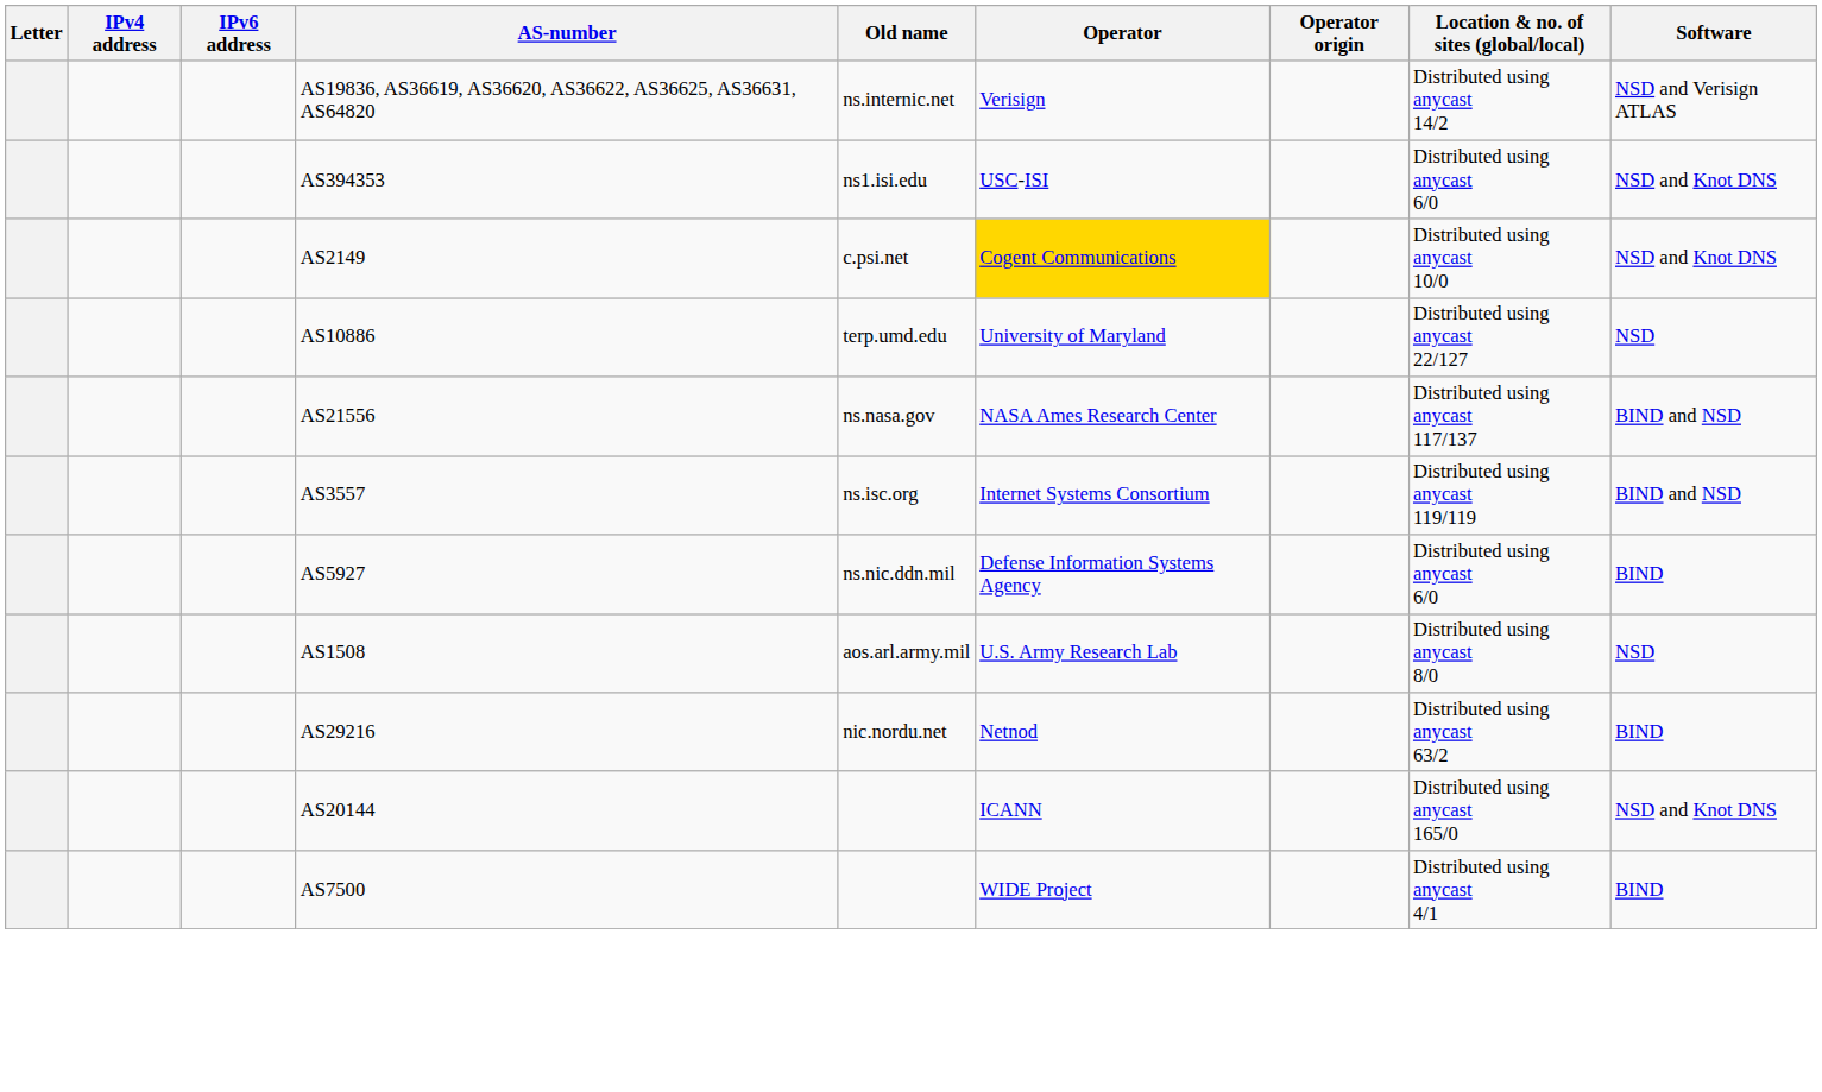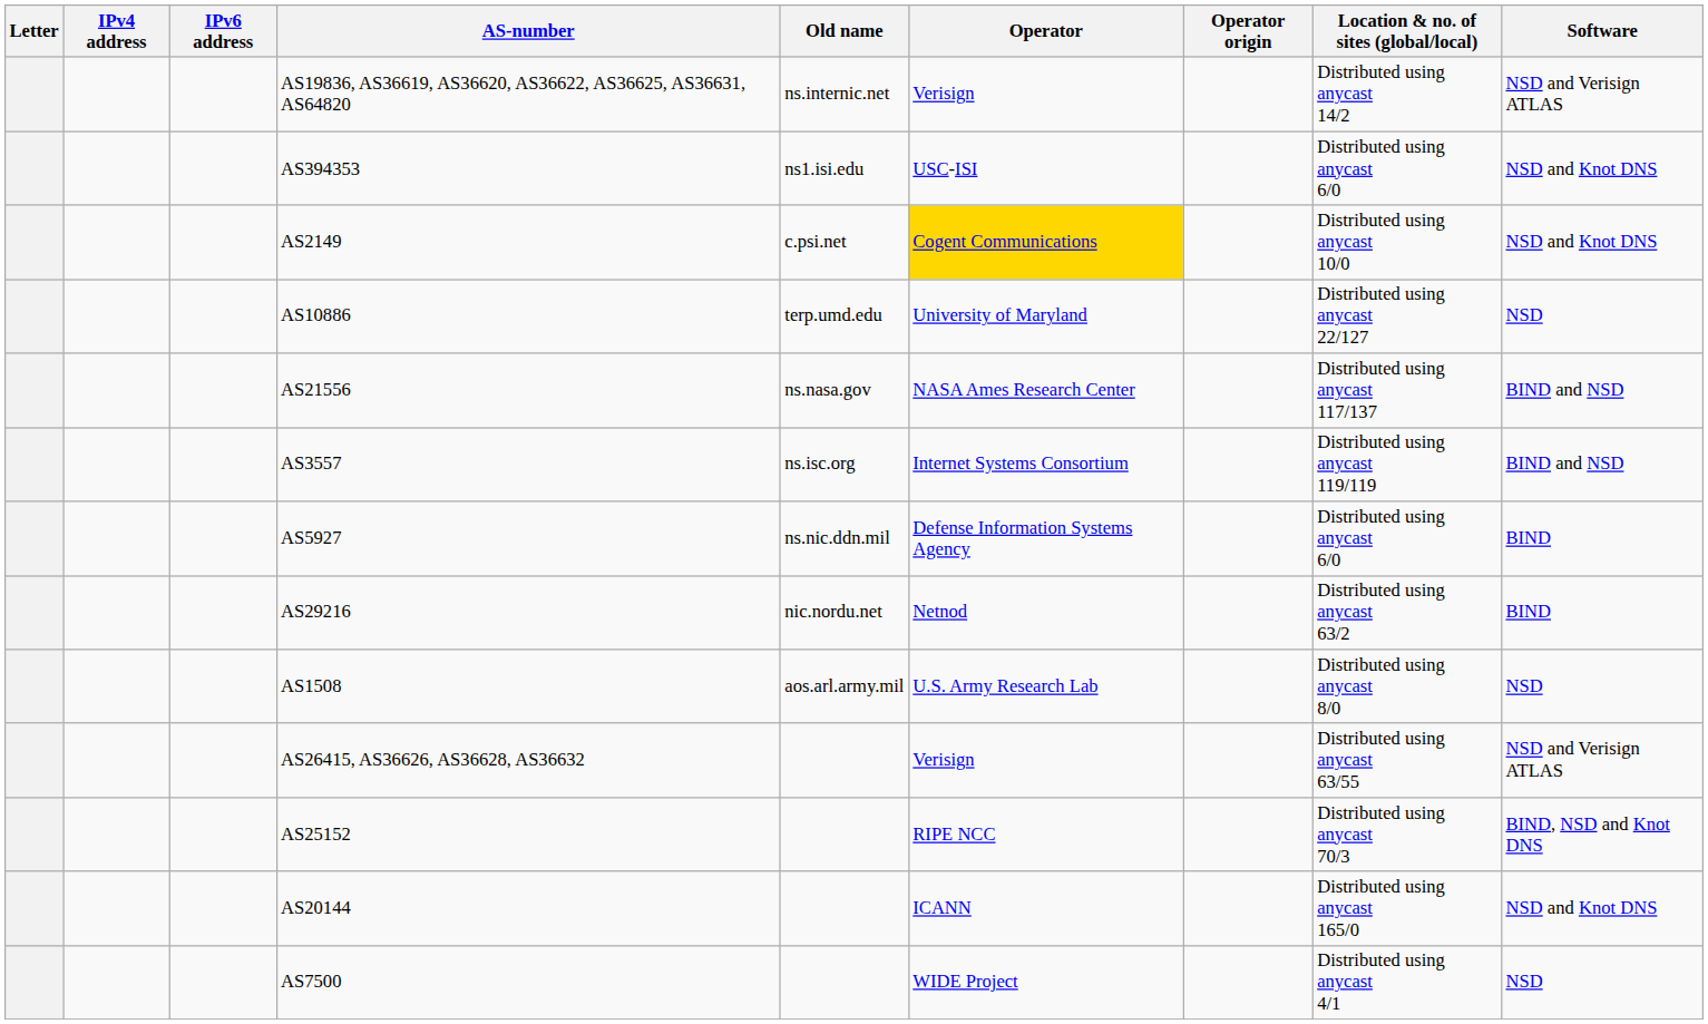 <table class="wikitable sortable" style="font-size:85%;">
 <tr>
 <th>Letter</th>
 <th><a href='#'>IPv4</a> address</th>
 <th><a href='#'>IPv6</a> address</th>
 <th><a href='#'>AS-number</a></th>
 <th>Old name</th>
 <th>Operator</th>
 <th>Operator origin</th>
 <th>Location & no. of<br>sites (global/local)</th>
 <th>Software</th>
 </tr>
 <tr>
 <th></th>
 <td></td>
 <td></td>
 <td>AS19836, AS36619, AS36620, AS36622, AS36625, AS36631, AS64820</td>
 <td>ns.internic.net</td>
 <td><a href='#'>Verisign</a></td>
 <td></td>
 <td>Distributed using <a href='#'>anycast</a><br>14/2</td>
 <td><a href='#'>NSD</a> and Verisign ATLAS</td>
 </tr>
 <tr>
 <th></th>
 <td></td>
 <td></td>
 <td>AS394353</td>
 <td>ns1.isi.edu</td>
 <td><a href='#'>USC</a>-<a href='#'>ISI</a></td>
 <td></td>
 <td>Distributed using <a href='#'>anycast</a><br>6/0</td>
 <td><a href='#'>NSD</a> and <a href='#'>Knot DNS</a></td>
 </tr>
 <tr>
 <th></th>
 <td></td>
 <td></td>
 <td>AS2149</td>
 <td>c.psi.net</td>
 <td style="background: gold;"><a href='#'>Cogent Communications</a></td>
 <td></td>
 <td>Distributed using <a href='#'>anycast</a><br>10/0</td>
 <td><a href='#'>NSD</a> and <a href='#'>Knot DNS</a></td>
 </tr>
 <tr>
 <th></th>
 <td></td>
 <td></td>
 <td>AS10886</td>
 <td>terp.umd.edu</td>
 <td><a href='#'>University of Maryland</a></td>
 <td></td>
 <td>Distributed using <a href='#'>anycast</a><br>22/127</td>
 <td><a href='#'>NSD</a></td>
 </tr>
 <tr>
 <th></th>
 <td></td>
 <td></td>
 <td>AS21556</td>
 <td>ns.nasa.gov</td>
 <td><a href='#'>NASA Ames Research Center</a></td>
 <td></td>
 <td>Distributed using <a href='#'>anycast</a><br>117/137</td>
 <td><a href='#'>BIND</a> and <a href='#'>NSD</a></td>
 </tr>
 <tr>
 <th></th>
 <td></td>
 <td></td>
 <td>AS3557</td>
 <td>ns.isc.org</td>
 <td><a href='#'>Internet Systems Consortium</a></td>
 <td></td>
 <td>Distributed using <a href='#'>anycast</a><br>119/119</td>
 <td><a href='#'>BIND</a> and <a href='#'>NSD</a></td>
 </tr>
 <tr>
 <th></th>
 <td></td>
 <td></td>
 <td>AS5927</td>
 <td>ns.nic.ddn.mil</td>
 <td><a href='#'>Defense Information Systems Agency</a></td>
 <td></td>
 <td>Distributed using <a href='#'>anycast</a><br>6/0</td>
 <td><a href='#'>BIND</a></td>
 </tr>
 <tr>
 <th></th>
 <td></td>
 <td></td>
+<td>AS29216</td>
+<td>nic.nordu.net</td>
+<td><a href='#'>Netnod</a></td>
+<td></td>
+<td>Distributed using <a href='#'>anycast</a><br>63/2</td>
+<td><a href='#'>BIND</a></td>
+</tr>
+<tr>
+<th></th>
+<td></td>
+<td></td>
 <td>AS1508</td>
 <td>aos.arl.army.mil</td>
 <td><a href='#'>U.S. Army Research Lab</a></td>
 <td></td>
 <td>Distributed using <a href='#'>anycast</a><br>8/0</td>
 <td><a href='#'>NSD</a></td>
 </tr>
 <tr>
 <th></th>
 <td></td>
 <td></td>
-<td>AS29216</td>
-<td>nic.nordu.net</td>
-<td><a href='#'>Netnod</a></td>
+<td>AS26415, AS36626, AS36628, AS36632</td>
 <td></td>
-<td>Distributed using <a href='#'>anycast</a><br>63/2</td>
-<td><a href='#'>BIND</a></td>
+<td><a href='#'>Verisign</a></td>
+<td></td>
+<td>Distributed using <a href='#'>anycast</a><br>63/55</td>
+<td><a href='#'>NSD</a> and Verisign ATLAS</td>
+</tr>
+<tr>
+<th></th>
+<td></td>
+<td></td>
+<td>AS25152</td>
+<td></td>
+<td><a href='#'>RIPE NCC</a></td>
+<td></td>
+<td>Distributed using <a href='#'>anycast</a><br>70/3</td>
+<td><a href='#'>BIND</a>, <a href='#'>NSD</a> and <a href='#'>Knot DNS</a></td>
 </tr>
 <tr>
 <th></th>
 <td></td>
 <td></td>
 <td>AS20144</td>
 <td></td>
 <td><a href='#'>ICANN</a></td>
 <td></td>
 <td>Distributed using <a href='#'>anycast</a><br>165/0</td>
 <td><a href='#'>NSD</a> and <a href='#'>Knot DNS</a></td>
 </tr>
 <tr>
 <th></th>
 <td></td>
 <td></td>
 <td>AS7500</td>
 <td></td>
 <td><a href='#'>WIDE Project</a></td>
 <td></td>
 <td>Distributed using <a href='#'>anycast</a><br>4/1</td>
-<td><a href='#'>BIND</a></td>
+<td><a href='#'>NSD</a></td>
 </tr>
 </table>
